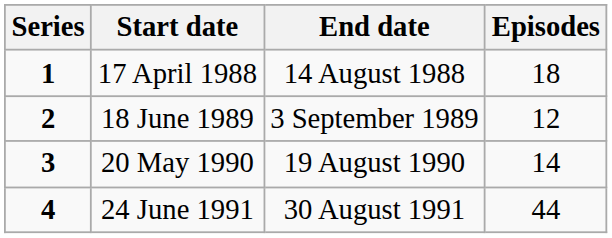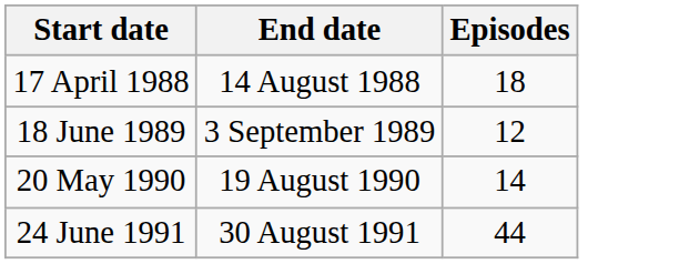 <table class="wikitable" style="text-align:center;">
 <tr>
-<th>Series</th>
 <th>Start date</th>
 <th>End date</th>
 <th>Episodes</th>
 </tr>
 <tr>
-<td><strong>1</strong></td>
 <td>17 April 1988</td>
 <td>14 August 1988</td>
 <td>18</td>
 </tr>
 <tr>
-<td><strong>2</strong></td>
 <td>18 June 1989</td>
 <td>3 September 1989</td>
 <td>12</td>
 </tr>
 <tr>
-<td><strong>3</strong></td>
 <td>20 May 1990</td>
 <td>19 August 1990</td>
 <td>14</td>
 </tr>
 <tr>
-<td><strong>4</strong></td>
 <td>24 June 1991</td>
 <td>30 August 1991</td>
 <td>44</td>
 </tr>
 </table>
